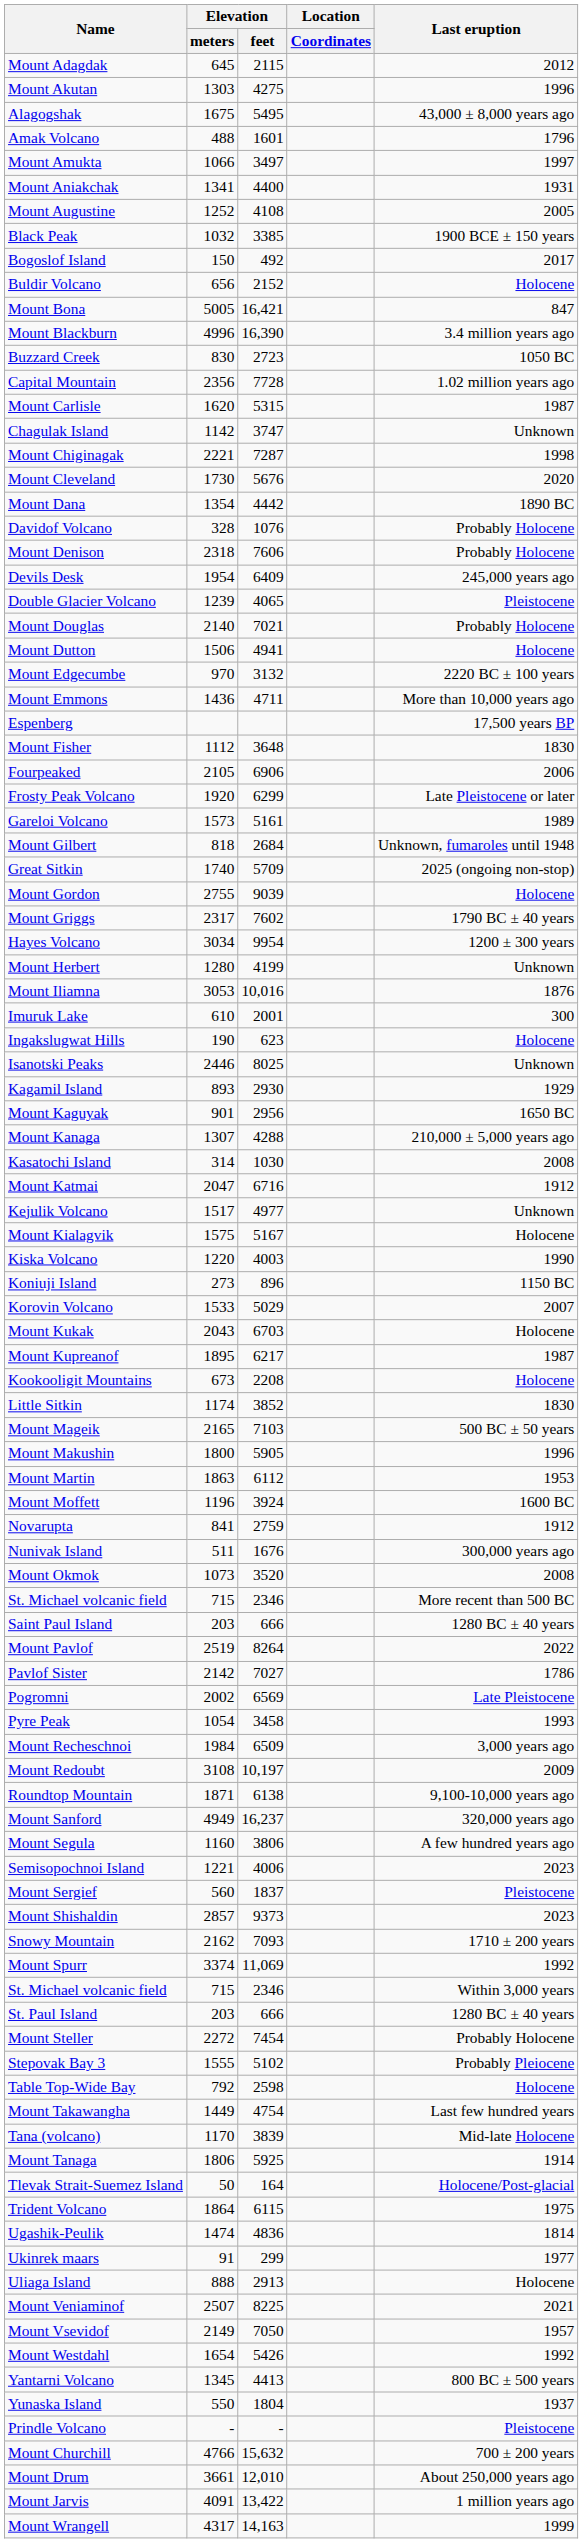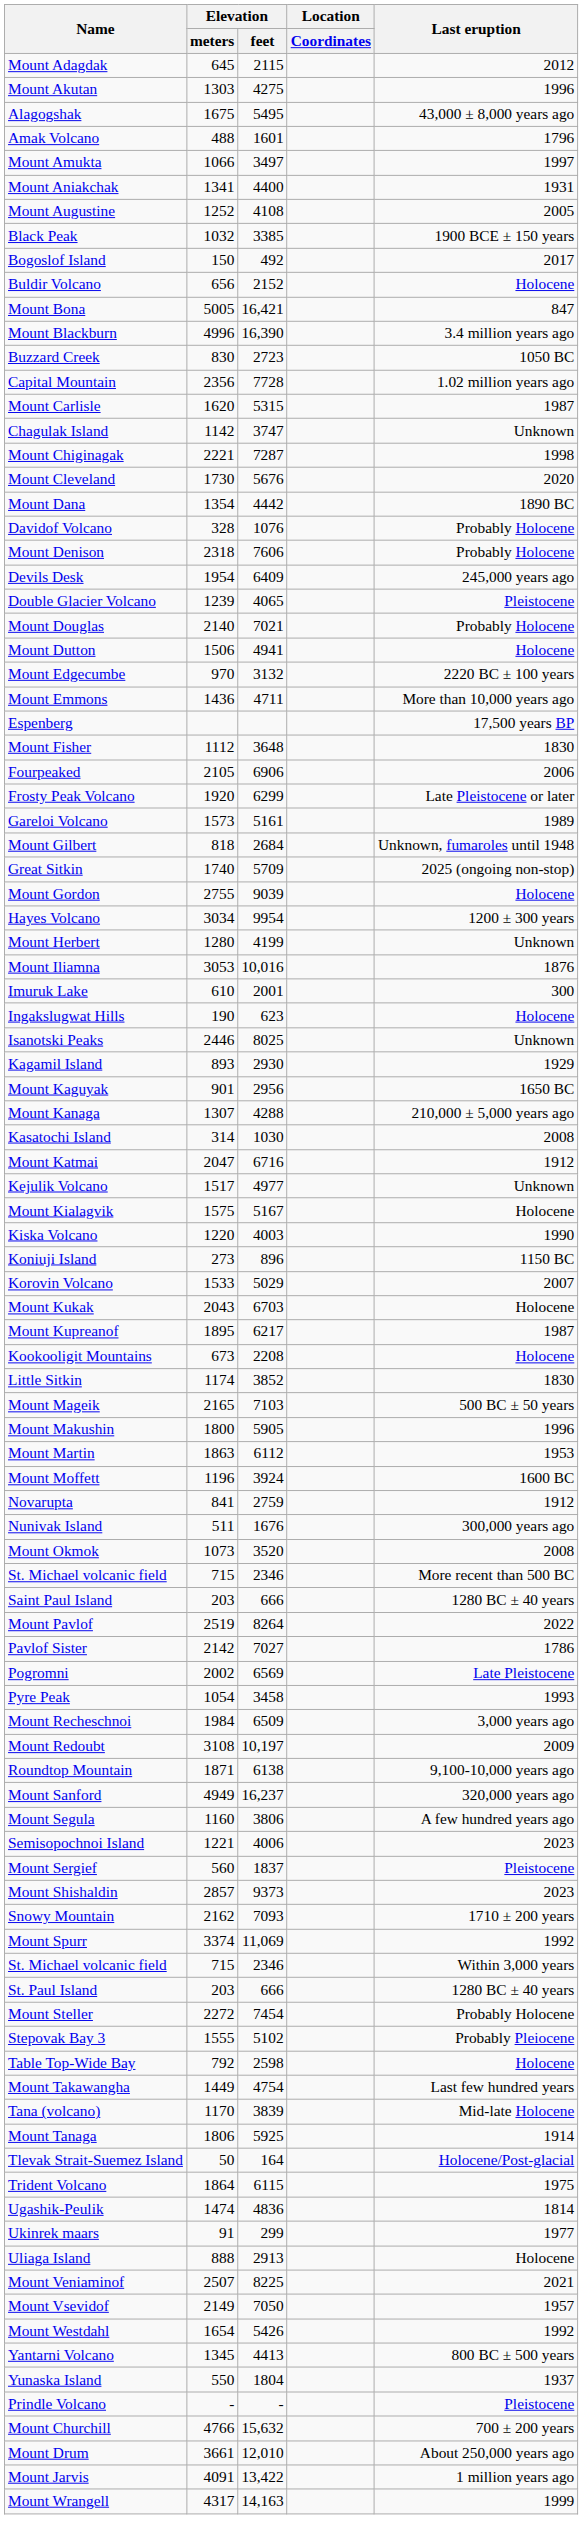 <table class="wikitable sortable">
 <tr>
 <th rowspan="2">Name</th>
 <th colspan="2">Elevation</th>
 <th>Location</th>
 <th rowspan="2">Last eruption</th>
 </tr>
 <tr>
 <th>meters</th>
 <th>feet</th>
 <th><a href='#'>Coordinates</a></th>
 </tr>
 <tr style="text-align:right;">
 <td style="text-align:left;"><a href='#'>Mount Adagdak</a></td>
 <td>645</td>
 <td>2115</td>
 <td></td>
 <td>2012</td>
 </tr>
 <tr style="text-align:right;">
 <td style="text-align:left;"><a href='#'>Mount Akutan</a></td>
 <td>1303</td>
 <td>4275</td>
 <td></td>
 <td>1996</td>
 </tr>
 <tr style="text-align:right;">
 <td style="text-align:left;"><a href='#'>Alagogshak</a></td>
 <td>1675</td>
 <td>5495</td>
 <td></td>
 <td>43,000 ± 8,000 years ago</td>
 </tr>
 <tr style="text-align:right;">
 <td style="text-align:left;"><a href='#'>Amak Volcano</a></td>
 <td>488</td>
 <td>1601</td>
 <td></td>
 <td>1796</td>
 </tr>
 <tr style="text-align:right;">
 <td style="text-align:left;"><a href='#'>Mount Amukta</a></td>
 <td>1066</td>
 <td>3497</td>
 <td></td>
 <td>1997</td>
 </tr>
 <tr style="text-align:right;">
 <td style="text-align:left;"><a href='#'>Mount Aniakchak</a></td>
 <td>1341</td>
 <td>4400</td>
 <td></td>
 <td>1931</td>
 </tr>
 <tr style="text-align:right;">
 <td style="text-align:left;"><a href='#'>Mount Augustine</a></td>
 <td>1252</td>
 <td>4108</td>
 <td></td>
 <td>2005</td>
 </tr>
 <tr style="text-align:right;">
 <td style="text-align:left;"><a href='#'>Black Peak</a></td>
 <td>1032</td>
 <td>3385</td>
 <td></td>
 <td>1900 BCE ± 150 years</td>
 </tr>
 <tr style="text-align:right;">
 <td style="text-align:left;"><a href='#'>Bogoslof Island</a></td>
 <td>150</td>
 <td>492</td>
 <td></td>
 <td>2017</td>
 </tr>
 <tr style="text-align:right;">
 <td style="text-align:left;"><a href='#'>Buldir Volcano</a></td>
 <td>656</td>
 <td>2152</td>
 <td></td>
 <td><a href='#'>Holocene</a></td>
 </tr>
 <tr style="text-align:right;">
 <td style="text-align:left;"><a href='#'>Mount Bona</a></td>
 <td>5005</td>
 <td>16,421</td>
 <td></td>
 <td>847</td>
 </tr>
 <tr style="text-align:right;">
 <td style="text-align:left;"><a href='#'>Mount Blackburn</a></td>
 <td>4996</td>
 <td>16,390</td>
 <td></td>
 <td>3.4 million years ago</td>
 </tr>
 <tr style="text-align:right;">
 <td style="text-align:left;"><a href='#'>Buzzard Creek</a></td>
 <td>830</td>
 <td>2723</td>
 <td></td>
 <td>1050 BC</td>
 </tr>
 <tr style="text-align:right;">
 <td style="text-align:left;"><a href='#'>Capital Mountain</a></td>
 <td>2356</td>
 <td>7728</td>
 <td></td>
 <td>1.02 million years ago</td>
 </tr>
 <tr style="text-align:right;">
 <td style="text-align:left;"><a href='#'>Mount Carlisle</a></td>
 <td>1620</td>
 <td>5315</td>
 <td></td>
 <td>1987</td>
 </tr>
 <tr style="text-align:right;">
 <td style="text-align:left;"><a href='#'>Chagulak Island</a></td>
 <td>1142</td>
 <td>3747</td>
 <td></td>
 <td>Unknown</td>
 </tr>
 <tr style="text-align:right;">
 <td style="text-align:left;"><a href='#'>Mount Chiginagak</a></td>
 <td>2221</td>
 <td>7287</td>
 <td></td>
 <td>1998</td>
 </tr>
 <tr style="text-align:right;">
 <td style="text-align:left;"><a href='#'>Mount Cleveland</a></td>
 <td>1730</td>
 <td>5676</td>
 <td></td>
 <td>2020</td>
 </tr>
 <tr style="text-align:right;">
 <td style="text-align:left;"><a href='#'>Mount Dana</a></td>
 <td>1354</td>
 <td>4442</td>
 <td></td>
 <td>1890 BC</td>
 </tr>
 <tr style="text-align:right;">
 <td style="text-align:left;"><a href='#'>Davidof Volcano</a></td>
 <td>328</td>
 <td>1076</td>
 <td></td>
 <td>Probably <a href='#'>Holocene</a></td>
 </tr>
 <tr style="text-align:right;">
 <td style="text-align:left;"><a href='#'>Mount Denison</a></td>
 <td>2318</td>
 <td>7606</td>
 <td></td>
 <td>Probably <a href='#'>Holocene</a></td>
 </tr>
 <tr style="text-align:right;">
 <td style="text-align:left;"><a href='#'>Devils Desk</a></td>
 <td>1954</td>
 <td>6409</td>
 <td></td>
 <td>245,000 years ago</td>
 </tr>
 <tr style="text-align:right;">
 <td style="text-align:left;"><a href='#'>Double Glacier Volcano</a></td>
 <td>1239</td>
 <td>4065</td>
 <td></td>
 <td><a href='#'>Pleistocene</a></td>
 </tr>
 <tr style="text-align:right;">
 <td style="text-align:left;"><a href='#'>Mount Douglas</a></td>
 <td>2140</td>
 <td>7021</td>
 <td></td>
 <td>Probably <a href='#'>Holocene</a></td>
 </tr>
 <tr style="text-align:right;">
 <td style="text-align:left;"><a href='#'>Mount Dutton</a></td>
 <td>1506</td>
 <td>4941</td>
 <td></td>
 <td><a href='#'>Holocene</a></td>
 </tr>
 <tr style="text-align:right;">
 <td style="text-align:left;"><a href='#'>Mount Edgecumbe</a></td>
 <td>970</td>
 <td>3132</td>
 <td></td>
 <td>2220 BC ± 100 years</td>
 </tr>
 <tr style="text-align:right;">
 <td style="text-align:left;"><a href='#'>Mount Emmons</a></td>
 <td>1436</td>
 <td>4711</td>
 <td></td>
 <td>More than 10,000 years ago</td>
 </tr>
 <tr style="text-align:right;">
 <td style="text-align:left;"><a href='#'>Espenberg</a></td>
 <td></td>
 <td></td>
 <td></td>
 <td>17,500 years <a href='#'>BP</a></td>
 </tr>
 <tr style="text-align:right;">
 <td style="text-align:left;"><a href='#'>Mount Fisher</a></td>
 <td>1112</td>
 <td>3648</td>
 <td></td>
 <td>1830</td>
 </tr>
 <tr style="text-align:right;">
 <td style="text-align:left;"><a href='#'>Fourpeaked</a></td>
 <td>2105</td>
 <td>6906</td>
 <td></td>
 <td>2006</td>
 </tr>
 <tr style="text-align:right;">
 <td style="text-align:left;"><a href='#'>Frosty Peak Volcano</a></td>
 <td>1920</td>
 <td>6299</td>
 <td></td>
 <td>Late <a href='#'>Pleistocene</a> or later</td>
 </tr>
 <tr style="text-align:right;">
 <td style="text-align:left;"><a href='#'>Gareloi Volcano</a></td>
 <td>1573</td>
 <td>5161</td>
 <td></td>
 <td>1989</td>
 </tr>
 <tr style="text-align:right;">
 <td style="text-align:left;"><a href='#'>Mount Gilbert</a></td>
 <td>818</td>
 <td>2684</td>
 <td></td>
 <td>Unknown, <a href='#'>fumaroles</a> until 1948</td>
 </tr>
 <tr style="text-align:right;">
 <td style="text-align:left;"><a href='#'>Great Sitkin</a></td>
 <td>1740</td>
 <td>5709</td>
 <td></td>
 <td>2025 (ongoing non-stop)</td>
 </tr>
 <tr style="text-align:right;">
 <td style="text-align:left;"><a href='#'>Mount Gordon</a></td>
 <td>2755</td>
 <td>9039</td>
 <td></td>
 <td><a href='#'>Holocene</a></td>
-</tr>
-<tr style="text-align:right;">
-<td style="text-align:left;"><a href='#'>Mount Griggs</a></td>
-<td>2317</td>
-<td>7602</td>
-<td></td>
-<td>1790 BC ± 40 years</td>
 </tr>
 <tr style="text-align:right;">
 <td style="text-align:left;"><a href='#'>Hayes Volcano</a></td>
 <td>3034</td>
 <td>9954</td>
 <td></td>
 <td>1200 ± 300 years</td>
 </tr>
 <tr style="text-align:right;">
 <td style="text-align:left;"><a href='#'>Mount Herbert</a></td>
 <td>1280</td>
 <td>4199</td>
 <td></td>
 <td>Unknown</td>
 </tr>
 <tr style="text-align:right;">
 <td style="text-align:left;"><a href='#'>Mount Iliamna</a></td>
 <td>3053</td>
 <td>10,016</td>
 <td></td>
 <td>1876</td>
 </tr>
 <tr style="text-align:right;">
 <td style="text-align:left;"><a href='#'>Imuruk Lake</a></td>
 <td>610</td>
 <td>2001</td>
 <td></td>
 <td>300</td>
 </tr>
 <tr style="text-align:right;">
 <td style="text-align:left;"><a href='#'>Ingakslugwat Hills</a></td>
 <td>190</td>
 <td>623</td>
 <td></td>
 <td><a href='#'>Holocene</a></td>
 </tr>
 <tr style="text-align:right;">
 <td style="text-align:left;"><a href='#'>Isanotski Peaks</a></td>
 <td>2446</td>
 <td>8025</td>
 <td></td>
 <td>Unknown</td>
 </tr>
 <tr style="text-align:right;">
 <td style="text-align:left;"><a href='#'>Kagamil Island</a></td>
 <td>893</td>
 <td>2930</td>
 <td></td>
 <td>1929</td>
 </tr>
 <tr style="text-align:right;">
 <td style="text-align:left;"><a href='#'>Mount Kaguyak</a></td>
 <td>901</td>
 <td>2956</td>
 <td></td>
 <td>1650 BC</td>
 </tr>
 <tr style="text-align:right;">
 <td style="text-align:left;"><a href='#'>Mount Kanaga</a></td>
 <td>1307</td>
 <td>4288</td>
 <td></td>
 <td>210,000 ± 5,000 years ago</td>
 </tr>
 <tr style="text-align:right;">
 <td style="text-align:left;"><a href='#'>Kasatochi Island</a></td>
 <td>314</td>
 <td>1030</td>
 <td></td>
 <td>2008</td>
 </tr>
 <tr style="text-align:right;">
 <td style="text-align:left;"><a href='#'>Mount Katmai</a></td>
 <td>2047</td>
 <td>6716</td>
 <td></td>
 <td>1912</td>
 </tr>
 <tr style="text-align:right;">
 <td style="text-align:left;"><a href='#'>Kejulik Volcano</a></td>
 <td>1517</td>
 <td>4977</td>
 <td></td>
 <td>Unknown</td>
 </tr>
 <tr style="text-align:right;">
 <td style="text-align:left;"><a href='#'>Mount Kialagvik</a></td>
 <td>1575</td>
 <td>5167</td>
 <td></td>
 <td>Holocene</td>
 </tr>
 <tr style="text-align:right;">
 <td style="text-align:left;"><a href='#'>Kiska Volcano</a></td>
 <td>1220</td>
 <td>4003</td>
 <td></td>
 <td>1990</td>
 </tr>
 <tr style="text-align:right;">
 <td style="text-align:left;"><a href='#'>Koniuji Island</a></td>
 <td>273</td>
 <td>896</td>
 <td></td>
 <td>1150 BC</td>
 </tr>
 <tr style="text-align:right;">
 <td style="text-align:left;"><a href='#'>Korovin Volcano</a></td>
 <td>1533</td>
 <td>5029</td>
 <td></td>
 <td>2007</td>
 </tr>
 <tr style="text-align:right;">
 <td style="text-align:left;"><a href='#'>Mount Kukak</a></td>
 <td>2043</td>
 <td>6703</td>
 <td></td>
 <td>Holocene</td>
 </tr>
 <tr style="text-align:right;">
 <td style="text-align:left;"><a href='#'>Mount Kupreanof</a></td>
 <td>1895</td>
 <td>6217</td>
 <td></td>
 <td>1987</td>
 </tr>
 <tr style="text-align:right;">
 <td style="text-align:left;"><a href='#'>Kookooligit Mountains</a></td>
 <td>673</td>
 <td>2208</td>
 <td></td>
 <td><a href='#'>Holocene</a></td>
 </tr>
 <tr style="text-align:right;">
 <td style="text-align:left;"><a href='#'>Little Sitkin</a></td>
 <td>1174</td>
 <td>3852</td>
 <td></td>
 <td>1830</td>
 </tr>
 <tr style="text-align:right;">
 <td style="text-align:left;"><a href='#'>Mount Mageik</a></td>
 <td>2165</td>
 <td>7103</td>
 <td></td>
 <td>500 BC ± 50 years</td>
 </tr>
 <tr style="text-align:right;">
 <td style="text-align:left;"><a href='#'>Mount Makushin</a></td>
 <td>1800</td>
 <td>5905</td>
 <td></td>
 <td>1996</td>
 </tr>
 <tr style="text-align:right;">
 <td style="text-align:left;"><a href='#'>Mount Martin</a></td>
 <td>1863</td>
 <td>6112</td>
 <td></td>
 <td>1953</td>
 </tr>
 <tr style="text-align:right;">
 <td style="text-align:left;"><a href='#'>Mount Moffett</a></td>
 <td>1196</td>
 <td>3924</td>
 <td></td>
 <td>1600 BC</td>
 </tr>
 <tr style="text-align:right;">
 <td style="text-align:left;"><a href='#'>Novarupta</a></td>
 <td>841</td>
 <td>2759</td>
 <td></td>
 <td>1912</td>
 </tr>
 <tr style="text-align:right;">
 <td style="text-align:left;"><a href='#'>Nunivak Island</a></td>
 <td>511</td>
 <td>1676</td>
 <td></td>
 <td>300,000 years ago</td>
 </tr>
 <tr style="text-align:right;">
 <td style="text-align:left;"><a href='#'>Mount Okmok</a></td>
 <td>1073</td>
 <td>3520</td>
 <td></td>
 <td>2008</td>
 </tr>
 <tr style="text-align:right;">
 <td style="text-align:left;"><a href='#'>St. Michael volcanic field</a></td>
 <td>715</td>
 <td>2346</td>
 <td></td>
 <td>More recent than 500 BC</td>
 </tr>
 <tr style="text-align:right;">
 <td style="text-align:left;"><a href='#'>Saint Paul Island</a></td>
 <td>203</td>
 <td>666</td>
 <td></td>
 <td>1280 BC ± 40 years</td>
 </tr>
 <tr style="text-align:right;">
 <td style="text-align:left;"><a href='#'>Mount Pavlof</a></td>
 <td>2519</td>
 <td>8264</td>
 <td></td>
 <td>2022</td>
 </tr>
 <tr style="text-align:right;">
 <td style="text-align:left;"><a href='#'>Pavlof Sister</a></td>
 <td>2142</td>
 <td>7027</td>
 <td></td>
 <td>1786</td>
 </tr>
 <tr style="text-align:right;">
 <td style="text-align:left;"><a href='#'>Pogromni</a></td>
 <td>2002</td>
 <td>6569</td>
 <td></td>
 <td><a href='#'>Late Pleistocene</a></td>
 </tr>
 <tr style="text-align:right;">
 <td style="text-align:left;"><a href='#'>Pyre Peak</a></td>
 <td>1054</td>
 <td>3458</td>
 <td></td>
 <td>1993</td>
 </tr>
 <tr style="text-align:right;">
 <td style="text-align:left;"><a href='#'>Mount Recheschnoi</a></td>
 <td>1984</td>
 <td>6509</td>
 <td></td>
 <td>3,000 years ago</td>
 </tr>
 <tr style="text-align:right;">
 <td style="text-align:left;"><a href='#'>Mount Redoubt</a></td>
 <td>3108</td>
 <td>10,197</td>
 <td></td>
 <td>2009</td>
 </tr>
 <tr style="text-align:right;">
 <td style="text-align:left;"><a href='#'>Roundtop Mountain</a></td>
 <td>1871</td>
 <td>6138</td>
 <td></td>
 <td>9,100-10,000 years ago</td>
 </tr>
 <tr style="text-align:right;">
 <td style="text-align:left;"><a href='#'>Mount Sanford</a></td>
 <td>4949</td>
 <td>16,237</td>
 <td></td>
 <td>320,000 years ago</td>
 </tr>
 <tr style="text-align:right;">
 <td style="text-align:left;"><a href='#'>Mount Segula</a></td>
 <td>1160</td>
 <td>3806</td>
 <td></td>
 <td>A few hundred years ago</td>
 </tr>
 <tr style="text-align:right;">
 <td style="text-align:left;"><a href='#'>Semisopochnoi Island</a></td>
 <td>1221</td>
 <td>4006</td>
 <td></td>
 <td>2023</td>
 </tr>
 <tr style="text-align:right;">
 <td style="text-align:left;"><a href='#'>Mount Sergief</a></td>
 <td>560</td>
 <td>1837</td>
 <td></td>
 <td><a href='#'>Pleistocene</a></td>
 </tr>
 <tr style="text-align:right;">
 <td style="text-align:left;"><a href='#'>Mount Shishaldin</a></td>
 <td>2857</td>
 <td>9373</td>
 <td></td>
 <td>2023</td>
 </tr>
 <tr style="text-align:right;">
 <td style="text-align:left;"><a href='#'>Snowy Mountain</a></td>
 <td>2162</td>
 <td>7093</td>
 <td></td>
 <td>1710 ± 200 years</td>
 </tr>
 <tr style="text-align:right;">
 <td style="text-align:left;"><a href='#'>Mount Spurr</a></td>
 <td>3374</td>
 <td>11,069</td>
 <td></td>
 <td>1992</td>
 </tr>
 <tr style="text-align:right;">
 <td style="text-align:left;"><a href='#'>St. Michael volcanic field</a></td>
 <td>715</td>
 <td>2346</td>
 <td></td>
 <td>Within 3,000 years</td>
 </tr>
 <tr style="text-align:right;">
 <td style="text-align:left;"><a href='#'>St. Paul Island</a></td>
 <td>203</td>
 <td>666</td>
 <td></td>
 <td>1280 BC ± 40 years</td>
 </tr>
 <tr style="text-align:right;">
 <td style="text-align:left;"><a href='#'>Mount Steller</a></td>
 <td>2272</td>
 <td>7454</td>
 <td></td>
 <td>Probably Holocene</td>
 </tr>
 <tr style="text-align:right;">
 <td style="text-align:left;"><a href='#'>Stepovak Bay 3</a></td>
 <td>1555</td>
 <td>5102</td>
 <td></td>
 <td>Probably <a href='#'>Pleiocene</a></td>
 </tr>
 <tr style="text-align:right;">
 <td style="text-align:left;"><a href='#'>Table Top-Wide Bay</a></td>
 <td>792</td>
 <td>2598</td>
 <td></td>
 <td><a href='#'>Holocene</a></td>
 </tr>
 <tr style="text-align:right;">
 <td style="text-align:left;"><a href='#'>Mount Takawangha</a></td>
 <td>1449</td>
 <td>4754</td>
 <td></td>
 <td>Last few hundred years</td>
 </tr>
 <tr style="text-align:right;">
 <td style="text-align:left;"><a href='#'>Tana (volcano)</a></td>
 <td>1170</td>
 <td>3839</td>
 <td></td>
 <td>Mid-late <a href='#'>Holocene</a></td>
 </tr>
 <tr style="text-align:right;">
 <td style="text-align:left;"><a href='#'>Mount Tanaga</a></td>
 <td>1806</td>
 <td>5925</td>
 <td></td>
 <td>1914</td>
 </tr>
 <tr style="text-align:right;">
 <td style="text-align:left;"><a href='#'>Tlevak Strait-Suemez Island</a></td>
 <td>50</td>
 <td>164</td>
 <td></td>
 <td><a href='#'>Holocene/Post-glacial</a></td>
 </tr>
 <tr style="text-align:right;">
 <td style="text-align:left;"><a href='#'>Trident Volcano</a></td>
 <td>1864</td>
 <td>6115</td>
 <td></td>
 <td>1975</td>
 </tr>
 <tr style="text-align:right;">
 <td style="text-align:left;"><a href='#'>Ugashik-Peulik</a></td>
 <td>1474</td>
 <td>4836</td>
 <td></td>
 <td>1814</td>
 </tr>
 <tr style="text-align:right;">
 <td style="text-align:left;"><a href='#'>Ukinrek maars</a></td>
 <td>91</td>
 <td>299</td>
 <td></td>
 <td>1977</td>
 </tr>
 <tr style="text-align:right;">
 <td style="text-align:left;"><a href='#'>Uliaga Island</a></td>
 <td>888</td>
 <td>2913</td>
 <td></td>
 <td>Holocene</td>
 </tr>
 <tr style="text-align:right;">
 <td style="text-align:left;"><a href='#'>Mount Veniaminof</a></td>
 <td>2507</td>
 <td>8225</td>
 <td></td>
 <td>2021</td>
 </tr>
 <tr style="text-align:right;">
 <td style="text-align:left;"><a href='#'>Mount Vsevidof</a></td>
 <td>2149</td>
 <td>7050</td>
 <td></td>
 <td>1957</td>
 </tr>
 <tr style="text-align:right;">
 <td style="text-align:left;"><a href='#'>Mount Westdahl</a></td>
 <td>1654</td>
 <td>5426</td>
 <td></td>
 <td>1992</td>
 </tr>
 <tr style="text-align:right;">
 <td style="text-align:left;"><a href='#'>Yantarni Volcano</a></td>
 <td>1345</td>
 <td>4413</td>
 <td></td>
 <td>800 BC ± 500 years</td>
 </tr>
 <tr style="text-align:right;">
 <td style="text-align:left;"><a href='#'>Yunaska Island</a></td>
 <td>550</td>
 <td>1804</td>
 <td></td>
 <td>1937</td>
 </tr>
 <tr style="text-align:right;">
 <td style="text-align:left;"><a href='#'>Prindle Volcano</a></td>
 <td>-</td>
 <td>-</td>
 <td></td>
 <td><a href='#'>Pleistocene</a></td>
 </tr>
 <tr style="text-align:right;">
 <td style="text-align:left;"><a href='#'>Mount Churchill</a></td>
 <td>4766</td>
 <td>15,632</td>
 <td></td>
 <td>700 ± 200 years</td>
 </tr>
 <tr style="text-align:right;">
 <td style="text-align:left;"><a href='#'>Mount Drum</a></td>
 <td>3661</td>
 <td>12,010</td>
 <td></td>
 <td>About 250,000 years ago</td>
 </tr>
 <tr style="text-align:right;">
 <td style="text-align:left;"><a href='#'>Mount Jarvis</a></td>
 <td>4091</td>
 <td>13,422</td>
 <td></td>
 <td>1 million years ago</td>
 </tr>
 <tr style="text-align:right;">
 <td style="text-align:left;"><a href='#'>Mount Wrangell</a></td>
 <td>4317</td>
 <td>14,163</td>
 <td></td>
 <td>1999</td>
 </tr>
 </table>
